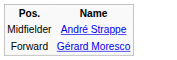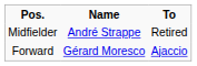 <table class= border="2" cellpadding="4" cellspacing="0" style="text-align:center; margin: 1em 1em 1em 0; background: #f9f9f9; border:1px #aaa solid; border-collapse: collapse; font-size: 95%;">
 <tr>
 <th>Pos.</th>
 <th>Name</th>
+<th>To</th>
 </tr>
 <tr>
 <td>Midfielder</td>
 <td> <a href='#'>André Strappe</a></td>
+<td>Retired</td>
 </tr>
 <tr>
 <td>Forward</td>
 <td> <a href='#'>Gérard Moresco</a></td>
+<td> <a href='#'>Ajaccio</a></td>
 </tr>
 </table>
